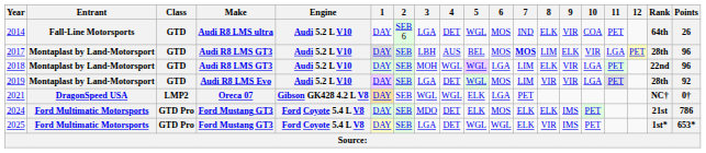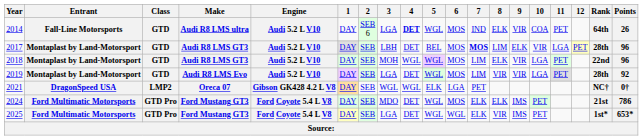 <table class="wikitable" border="1" style="text-align:center; font-size:85%;">
 <tr>
 <th>Year</th>
 <th>Entrant</th>
 <th>Class</th>
 <th>Make</th>
 <th>Engine</th>
 <th>1</th>
 <th>2</th>
 <th>3</th>
 <th>4</th>
 <th>5</th>
 <th>6</th>
 <th>7</th>
 <th>8</th>
 <th>9</th>
 <th>10</th>
 <th>11</th>
 <th>12</th>
 <th>Rank</th>
 <th>Points</th>
 </tr>
 <tr>
 <td><a href='#'>2014</a></td>
 <th>Fall-Line Motorsports</th>
 <th>GTD</th>
 <th><a href='#'>Audi R8 LMS ultra</a></th>
 <th><a href='#'>Audi</a> 5.2 L <a href='#'>V10</a></th>
 <td><a href='#'>DAY</a></td>
 <td style="background:#DFFFDF;"><a href='#'>SEB</a><br>6</td>
 <td><a href='#'>LGA</a></td>
-<td><a href='#'>DET</a></td>
+<td><strong><a href='#'>DET</a></strong></td>
 <td><a href='#'>WGL</a></td>
 <td><a href='#'>MOS</a></td>
 <td><a href='#'>IND</a></td>
 <td><a href='#'>ELK</a></td>
 <td><a href='#'>VIR</a></td>
 <td><a href='#'>COA</a></td>
 <td><a href='#'>PET</a></td>
 <td></td>
 <th>64th</th>
 <th>26</th>
 </tr>
 <tr>
 <td><a href='#'>2017</a></td>
 <th>Montaplast by Land-Motorsport</th>
 <th>GTD</th>
 <th><a href='#'>Audi R8 LMS GT3</a></th>
 <th><a href='#'>Audi</a> 5.2 L <a href='#'>V10</a></th>
 <td style="background:#DFDFDF;”"><a href='#'>DAY</a><br></td>
 <td style="background:#DFFFDF;"><a href='#'>SEB</a><br></td>
 <td style="background:#;"><a href='#'>LBH</a><br></td>
-<td style="background:#;"><a href='#'>AUS</a><br></td>
+<td style="background:#;"><a href='#'>DET</a><br></td>
 <td style="background:#;"><a href='#'>BEL</a><br></td>
 <td style="background:#;"><a href='#'>MOS</a><br></td>
 <td style="background:#;"><strong><a href='#'>MOS</a><br></strong></td>
 <td style="background:#;"><a href='#'>LIM</a><br></td>
 <td style="background:#;"><a href='#'>ELK</a><br></td>
 <td style="background:#;"><a href='#'>VIR</a><br></td>
 <td style="background:#;"><a href='#'>LGA</a><br></td>
 <td style="background:#FFFFBF;"><a href='#'>PET</a><br></td>
 <th>28th</th>
 <th>96</th>
 </tr>
 <tr>
 <td><a href='#'>2018</a></td>
 <th>Montaplast by Land-Motorsport</th>
 <th>GTD</th>
 <th><a href='#'>Audi R8 LMS GT3</a></th>
 <th><a href='#'>Audi</a> 5.2 L <a href='#'>V10</a></th>
 <td style="background:#DFFFDF;"><a href='#'>DAY</a><br></td>
 <td style="background:#DFFFDF;"><a href='#'>SEB</a><br></td>
 <td><a href='#'>MOH</a></td>
 <td><a href='#'>WGL</a></td>
 <td style="background:#EFCFFF;"><a href='#'>WGL</a><br></td>
-<td><a href='#'>LGA</a></td>
+<td><a href='#'>MOS</a></td>
 <td><a href='#'>LIM</a></td>
 <td><a href='#'>ELK</a></td>
 <td><a href='#'>VIR</a></td>
 <td><a href='#'>LGA</a></td>
 <td style="background:#DFFFDF;"><a href='#'>PET</a><br></td>
 <td></td>
 <th>22nd</th>
 <th>96</th>
 </tr>
 <tr>
 <td><a href='#'>2019</a></td>
 <th>Montaplast by Land-Motorsport</th>
 <th>GTD</th>
 <th><a href='#'>Audi R8 LMS Evo</a></th>
 <th><a href='#'>Audi</a> 5.2 L <a href='#'>V10</a></th>
 <td style="background:#EFCFFF;"><a href='#'>DAY</a><br></td>
 <td style="background:#DFFFDF;"><a href='#'>SEB</a><br></td>
 <td><a href='#'>LGA</a></td>
 <td><a href='#'>DET</a></td>
 <td style="background:#DFFFDF;"><a href='#'>WGL</a><br></td>
 <td><a href='#'>MOS</a></td>
 <td><a href='#'>LIM</a></td>
 <td><a href='#'>VIR</a></td>
 <td><a href='#'>VIR</a></td>
 <td><a href='#'>LGA</a></td>
 <td style="background:#DFDFDF;"><a href='#'>PET</a><br></td>
 <td></td>
 <th>28th</th>
 <th>92</th>
 </tr>
 <tr>
 <td><a href='#'>2021</a></td>
 <th><a href='#'>DragonSpeed USA</a></th>
 <th>LMP2</th>
 <th><a href='#'>Oreca 07</a></th>
 <th><a href='#'>Gibson</a> GK428 4.2 L <a href='#'>V8</a></th>
 <td style="background:#FFDF9F;"><a href='#'>DAY</a><br></td>
 <td><a href='#'>SEB</a></td>
 <td><a href='#'>WGL</a></td>
 <td><a href='#'>WGL</a></td>
 <td><a href='#'>ELK</a></td>
 <td><a href='#'>LGA</a></td>
 <td><a href='#'>PET</a></td>
 <td></td>
 <td></td>
 <td></td>
 <td></td>
 <td></td>
 <th>NC†</th>
 <th>0†</th>
 </tr>
 <tr>
 <td><a href='#'>2024</a></td>
 <th><a href='#'>Ford Multimatic Motorsports</a></th>
 <th>GTD Pro</th>
 <th><a href='#'>Ford Mustang GT3</a></th>
 <th><a href='#'>Ford</a> <a href='#'>Coyote</a> 5.4 L <a href='#'>V8</a></th>
 <td style="background:#DFFFDF;"><a href='#'>DAY</a><br></td>
 <td style="background:#DFFFDF;"><a href='#'>SEB</a><br></td>
 <td><a href='#'>MDO</a></td>
 <td><a href='#'>DET</a></td>
-<td><a href='#'>ELK</a></td>
+<td><a href='#'>WGL</a></td>
 <td><a href='#'>MOS</a></td>
 <td><a href='#'>ELK</a></td>
 <td><a href='#'>ELK</a></td>
 <td><a href='#'>IMS</a></td>
 <td style="background:#DFFFDF;"><a href='#'>PET</a><br></td>
 <td></td>
 <td></td>
 <th>21st</th>
 <th>786</th>
 </tr>
 <tr>
 <td><a href='#'>2025</a></td>
 <th><a href='#'>Ford Multimatic Motorsports</a></th>
 <th>GTD Pro</th>
 <th><a href='#'>Ford Mustang GT3</a></th>
 <th><a href='#'>Ford</a> <a href='#'>Coyote</a> 5.4 L <a href='#'>V8</a></th>
 <td style="background:#FFFFBF;"><a href='#'>DAY</a><br></td>
 <td style="background:#DFFFDF;"><a href='#'>SEB</a><br></td>
 <td style="background:#;"><a href='#'>LGA</a><br></td>
 <td style="background:#;"><a href='#'>DET</a><br></td>
 <td style="background:#;"><a href='#'>WGL</a><br></td>
 <td style="background:#;"><a href='#'>WGL</a><br></td>
 <td style="background:#;"><a href='#'>ELK</a><br></td>
 <td style="background:#;"><a href='#'>VIR</a><br></td>
 <td style="background:#;"><a href='#'>IMS</a><br></td>
 <td style="background:#;"><a href='#'>PET</a><br></td>
 <td></td>
 <td></td>
 <th>1st*</th>
 <th>653*</th>
 </tr>
 <tr>
 <th colspan="19">Source:</th>
 </tr>
 </table>
